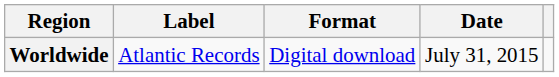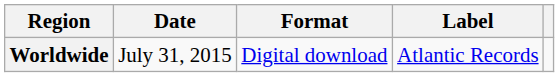 <table class="wikitable plainrowheaders">
 <tr>
 <th scope="col">Region</th>
+<th scope="col">Date</th>
+<th scope="col">Format</th>
 <th scope="col">Label</th>
-<th scope="col">Format</th>
-<th scope="col">Date</th>
 <th scope="col"></th>
 </tr>
 <tr>
 <th scope="row">Worldwide</th>
+<td>July 31, 2015</td>
+<td><a href='#'>Digital download</a> </td>
 <td><a href='#'>Atlantic Records</a></td>
-<td><a href='#'>Digital download</a> </td>
-<td>July 31, 2015</td>
 <td align="center"></td>
 </tr>
 </table>
